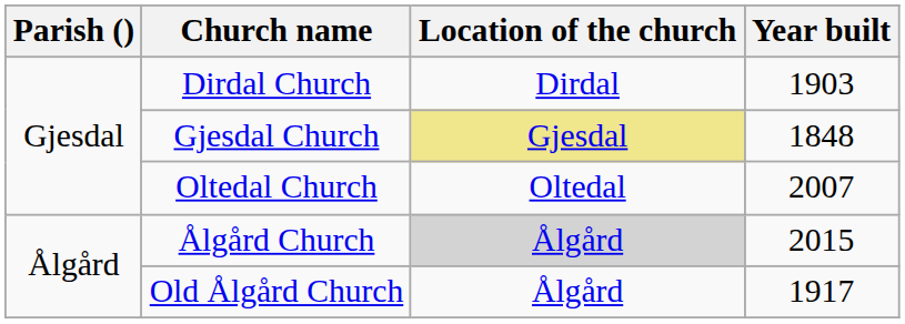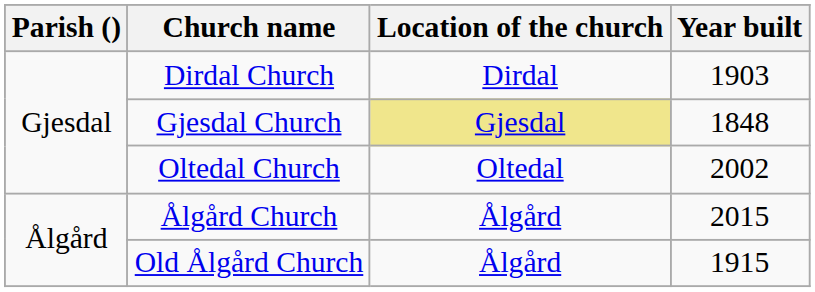 <table class="wikitable" style="text-align:center">
 <tr>
 <th>Parish ()</th>
 <th>Church name</th>
 <th>Location of the church</th>
 <th>Year built</th>
 </tr>
 <tr>
 <td rowspan="3">Gjesdal</td>
 <td><a href='#'>Dirdal Church</a></td>
 <td><a href='#'>Dirdal</a></td>
 <td>1903</td>
 </tr>
 <tr>
 <td><a href='#'>Gjesdal Church</a></td>
 <td style="background: khaki;"><a href='#'>Gjesdal</a></td>
 <td>1848</td>
 </tr>
 <tr>
 <td><a href='#'>Oltedal Church</a></td>
 <td><a href='#'>Oltedal</a></td>
-<td>2007</td>
+<td>2002</td>
 </tr>
 <tr>
 <td rowspan="2">Ålgård</td>
 <td><a href='#'>Ålgård Church</a></td>
-<td style="background: lightgrey;"><a href='#'>Ålgård</a></td>
+<td><a href='#'>Ålgård</a></td>
 <td>2015</td>
 </tr>
 <tr>
 <td><a href='#'>Old Ålgård Church</a></td>
 <td><a href='#'>Ålgård</a></td>
-<td>1917</td>
+<td>1915</td>
 </tr>
 </table>
